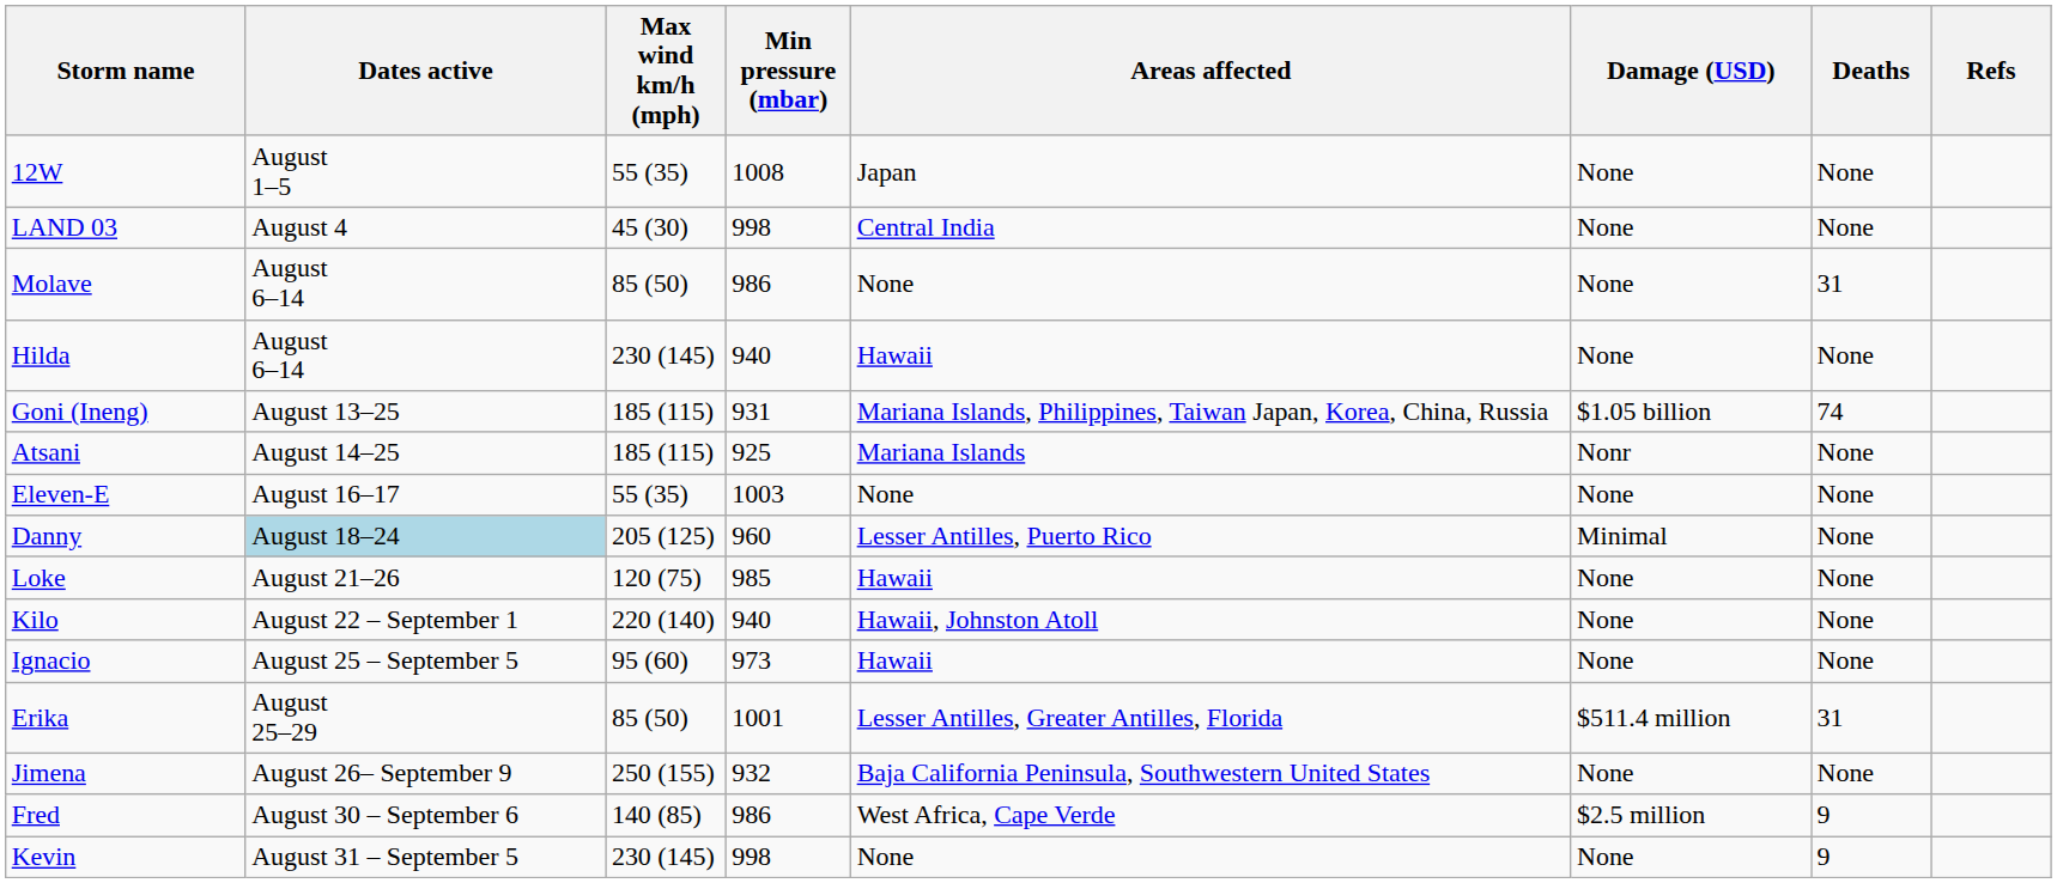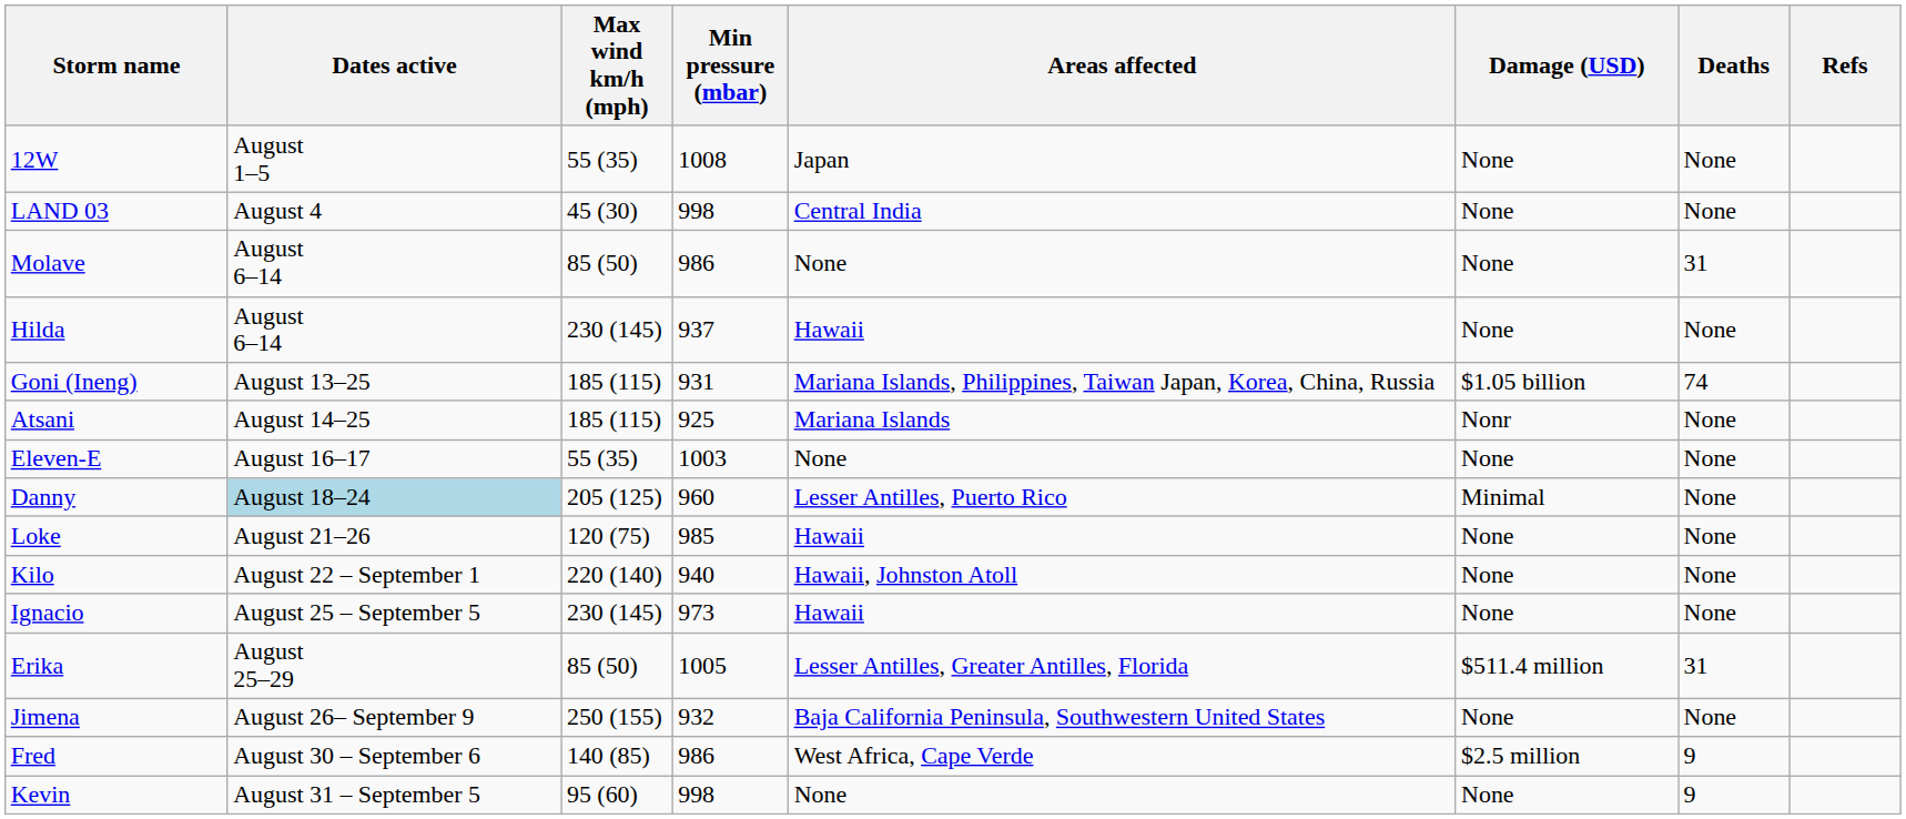 <table class="wikitable sortable">
 <tr>
 <th width="10%"><strong>Storm name</strong></th>
 <th width="15%"><strong>Dates active</strong></th>
 <th width="5%"><strong>Max wind km/h (mph)</strong></th>
 <th width="5%"><strong>Min pressure (<a href='#'>mbar</a>)</strong></th>
 <th width="30%"><strong>Areas affected</strong></th>
 <th width="10%"><strong>Damage (<a href='#'>USD</a>)</strong></th>
 <th width="5%"><strong>Deaths</strong></th>
 <th width="5%"><strong>Refs</strong></th>
 </tr>
 <tr>
 <td><a href='#'>12W</a></td>
 <td>August<br>1–5</td>
 <td>55 (35)</td>
 <td>1008</td>
 <td>Japan</td>
 <td>None</td>
 <td>None</td>
 <td></td>
 </tr>
 <tr>
 <td><a href='#'>LAND 03</a></td>
 <td>August 4</td>
 <td>45 (30)</td>
 <td>998</td>
 <td><a href='#'>Central India</a></td>
 <td>None</td>
 <td>None</td>
 <td></td>
 </tr>
 <tr>
 <td><a href='#'>Molave</a></td>
 <td>August<br>6–14</td>
 <td>85 (50)</td>
 <td>986</td>
 <td>None</td>
 <td>None</td>
 <td>31</td>
 <td></td>
 </tr>
 <tr>
 <td><a href='#'>Hilda</a></td>
 <td>August<br>6–14</td>
 <td>230 (145)</td>
-<td>940</td>
+<td>937</td>
 <td><a href='#'>Hawaii</a></td>
 <td>None</td>
 <td>None</td>
 <td></td>
 </tr>
 <tr>
 <td><a href='#'>Goni (Ineng)</a></td>
 <td>August 13–25</td>
 <td>185 (115)</td>
 <td>931</td>
 <td><a href='#'>Mariana Islands</a>, <a href='#'>Philippines</a>, <a href='#'>Taiwan</a> Japan, <a href='#'>Korea</a>, China, Russia</td>
 <td>$1.05 billion</td>
 <td>74</td>
 <td></td>
 </tr>
 <tr>
 <td><a href='#'>Atsani</a></td>
 <td>August 14–25</td>
 <td>185 (115)</td>
 <td>925</td>
 <td><a href='#'>Mariana Islands</a></td>
 <td>Nonr</td>
 <td>None</td>
 <td></td>
 </tr>
 <tr>
 <td><a href='#'>Eleven-E</a></td>
 <td>August 16–17</td>
 <td>55 (35)</td>
 <td>1003</td>
 <td>None</td>
 <td>None</td>
 <td>None</td>
 <td></td>
 </tr>
 <tr>
 <td><a href='#'>Danny</a></td>
 <td style="background: lightblue;">August 18–24</td>
 <td>205 (125)</td>
 <td>960</td>
 <td><a href='#'>Lesser Antilles</a>, <a href='#'>Puerto Rico</a></td>
 <td>Minimal</td>
 <td>None</td>
 <td></td>
 </tr>
 <tr>
 <td><a href='#'>Loke</a></td>
 <td>August 21–26</td>
 <td>120 (75)</td>
 <td>985</td>
 <td><a href='#'>Hawaii</a></td>
 <td>None</td>
 <td>None</td>
 <td></td>
 </tr>
 <tr>
 <td><a href='#'>Kilo</a></td>
 <td>August 22 – September 1</td>
 <td>220 (140)</td>
 <td>940</td>
 <td><a href='#'>Hawaii</a>, <a href='#'>Johnston Atoll</a></td>
 <td>None</td>
 <td>None</td>
 <td></td>
 </tr>
 <tr>
 <td><a href='#'>Ignacio</a></td>
 <td>August 25 – September 5</td>
-<td>95 (60)</td>
+<td>230 (145)</td>
 <td>973</td>
 <td><a href='#'>Hawaii</a></td>
 <td>None</td>
 <td>None</td>
 <td></td>
 </tr>
 <tr>
 <td><a href='#'>Erika</a></td>
 <td>August<br>25–29</td>
 <td>85 (50)</td>
-<td>1001</td>
+<td>1005</td>
 <td><a href='#'>Lesser Antilles</a>, <a href='#'>Greater Antilles</a>, <a href='#'>Florida</a></td>
 <td>$511.4 million</td>
 <td>31</td>
 <td></td>
 </tr>
 <tr>
 <td><a href='#'>Jimena</a></td>
 <td>August 26– September 9</td>
 <td>250 (155)</td>
 <td>932</td>
 <td><a href='#'>Baja California Peninsula</a>, <a href='#'>Southwestern United States</a></td>
 <td>None</td>
 <td>None</td>
 <td></td>
 </tr>
 <tr>
 <td><a href='#'>Fred</a></td>
 <td>August 30 – September 6</td>
 <td>140 (85)</td>
 <td>986</td>
 <td>West Africa, <a href='#'>Cape Verde</a></td>
 <td>$2.5 million</td>
 <td>9</td>
 <td></td>
 </tr>
 <tr>
 <td><a href='#'>Kevin</a></td>
 <td>August 31 – September 5</td>
-<td>230 (145)</td>
+<td>95 (60)</td>
 <td>998</td>
 <td>None</td>
 <td>None</td>
 <td>9</td>
 <td></td>
 </tr>
 </table>
